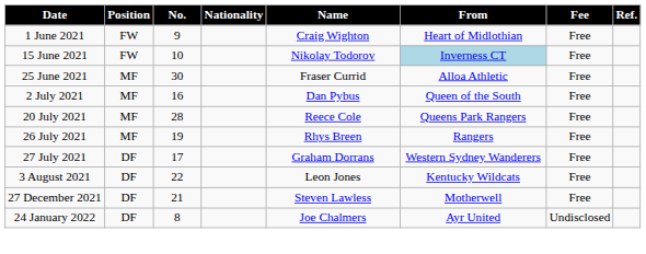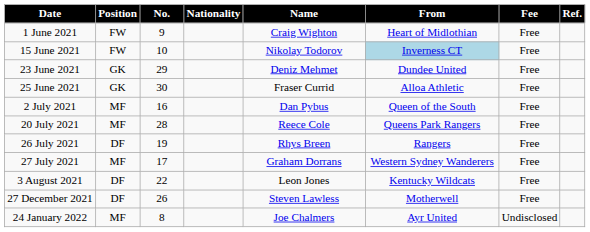 <table class="wikitable"  style="text-align:center; font-size:90%; ">
 <tr>
 <th style="background:#000000; color:white; width:110px;">Date</th>
 <th style="background:#000000; color:white; width:50px;">Position</th>
 <th style="background:#000000; color:white; width:50px;">No.</th>
 <th style="background:#000000; color:white; width:50px;">Nationality</th>
 <th style="background:#000000; color:white; width:150px;">Name</th>
 <th style="background:#000000; color:white; width:165px;">From</th>
 <th style="background:#000000; color:white; width:70px;">Fee</th>
 <th style="background:#000000; color:white; width:25px;">Ref.</th>
 </tr>
 <tr>
 <td>1 June 2021</td>
 <td>FW</td>
 <td>9</td>
 <td></td>
 <td><a href='#'>Craig Wighton</a></td>
 <td><a href='#'>Heart of Midlothian</a></td>
 <td>Free</td>
 <td></td>
 </tr>
 <tr>
 <td>15 June 2021</td>
 <td>FW</td>
 <td>10</td>
 <td></td>
 <td><a href='#'>Nikolay Todorov</a></td>
 <td style="background: lightblue;"><a href='#'>Inverness CT</a></td>
 <td>Free</td>
 <td></td>
 </tr>
 <tr>
+<td>23 June 2021</td>
+<td>GK</td>
+<td>29</td>
+<td></td>
+<td><a href='#'>Deniz Mehmet</a></td>
+<td><a href='#'>Dundee United</a></td>
+<td>Free</td>
+<td></td>
+</tr>
+<tr>
 <td>25 June 2021</td>
-<td>MF</td>
+<td>GK</td>
 <td>30</td>
 <td></td>
 <td>Fraser Currid</td>
 <td><a href='#'>Alloa Athletic</a></td>
 <td>Free</td>
 <td></td>
 </tr>
 <tr>
 <td>2 July 2021</td>
 <td>MF</td>
 <td>16</td>
 <td></td>
 <td><a href='#'>Dan Pybus</a></td>
 <td><a href='#'>Queen of the South</a></td>
 <td>Free</td>
 <td></td>
 </tr>
 <tr>
 <td>20 July 2021</td>
 <td>MF</td>
 <td>28</td>
 <td></td>
 <td><a href='#'>Reece Cole</a></td>
 <td> <a href='#'>Queens Park Rangers</a></td>
 <td>Free</td>
 <td></td>
 </tr>
 <tr>
 <td>26 July 2021</td>
-<td>MF</td>
+<td>DF</td>
 <td>19</td>
 <td></td>
 <td><a href='#'>Rhys Breen</a></td>
 <td><a href='#'>Rangers</a></td>
 <td>Free</td>
 <td></td>
 </tr>
 <tr>
 <td>27 July 2021</td>
-<td>DF</td>
+<td>MF</td>
 <td>17</td>
 <td></td>
 <td><a href='#'>Graham Dorrans</a></td>
 <td> <a href='#'>Western Sydney Wanderers</a></td>
 <td>Free</td>
 <td></td>
 </tr>
 <tr>
 <td>3 August 2021</td>
 <td>DF</td>
 <td>22</td>
 <td></td>
 <td>Leon Jones</td>
 <td> <a href='#'>Kentucky Wildcats</a></td>
 <td>Free</td>
 <td></td>
 </tr>
 <tr>
 <td>27 December 2021</td>
 <td>DF</td>
-<td>21</td>
+<td>26</td>
 <td></td>
 <td><a href='#'>Steven Lawless</a></td>
 <td><a href='#'>Motherwell</a></td>
 <td>Free</td>
 <td></td>
 </tr>
 <tr>
 <td>24 January 2022</td>
-<td>DF</td>
+<td>MF</td>
 <td>8</td>
 <td></td>
 <td><a href='#'>Joe Chalmers</a></td>
 <td><a href='#'>Ayr United</a></td>
 <td>Undisclosed</td>
 <td></td>
 </tr>
 </table>
